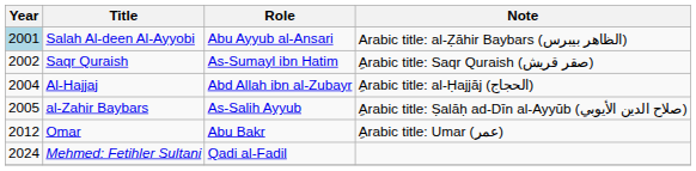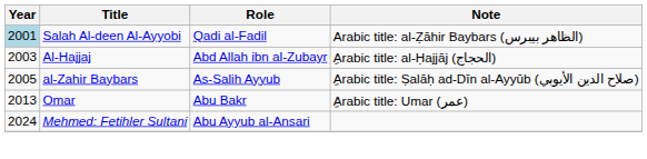 <table class="wikitable sortable">
 <tr>
 <th>Year</th>
 <th>Title</th>
 <th>Role</th>
 <th>Note</th>
 </tr>
 <tr>
 <td style="background: lightblue;">2001</td>
 <td><a href='#'>Salah Al-deen Al-Ayyobi</a></td>
-<td><a href='#'>Abu Ayyub al-Ansari</a></td>
+<td><a href='#'>Qadi al-Fadil</a></td>
 <td>Arabic title: al-Ẓāhir Baybars (الظاهر بيبرس)</td>
 </tr>
 <tr>
-<td>2002</td>
-<td><a href='#'>Saqr Quraish</a></td>
-<td><a href='#'>As-Sumayl ibn Hatim</a></td>
-<td>ِArabic title: Saqr Quraish (صقر قريش)</td>
-</tr>
-<tr>
-<td>2004</td>
+<td>2003</td>
 <td><a href='#'>Al-Hajjaj</a></td>
 <td><a href='#'>Abd Allah ibn al-Zubayr</a></td>
 <td>ِArabic title: al-Ḥajjāj (الحجاج)</td>
 </tr>
 <tr>
 <td>2005</td>
 <td><a href='#'>al-Zahir Baybars</a></td>
 <td><a href='#'>As-Salih Ayyub</a></td>
 <td>ِArabic title: Ṣalāḥ ad-Dīn al-Ayyūb (صلاح الدين الأيوبي)</td>
 </tr>
 <tr>
-<td>2012</td>
+<td>2013</td>
 <td><a href='#'>Omar</a></td>
 <td><a href='#'>Abu Bakr</a></td>
 <td>ِArabic title: Umar (عمر)</td>
 </tr>
 <tr>
 <td>2024</td>
 <td><em><a href='#'>Mehmed: Fetihler Sultani</a></em></td>
-<td><a href='#'>Qadi al-Fadil</a></td>
+<td><a href='#'>Abu Ayyub al-Ansari</a></td>
 <td></td>
 </tr>
 <tr>
 </tr>
 </table>
